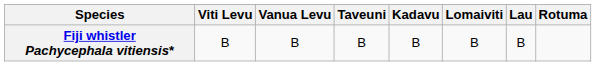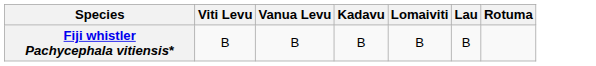 <table class="wikitable" style="text-align:center">
 <tr>
 <th width="225">Species</th>
 <th>Viti Levu</th>
 <th>Vanua Levu</th>
-<th>Taveuni</th>
 <th>Kadavu</th>
 <th>Lomaiviti</th>
 <th>Lau</th>
 <th>Rotuma</th>
 </tr>
 <tr>
 <th><a href='#'>Fiji whistler</a><br><em>Pachycephala vitiensis</em>*</th>
 <td>B</td>
 <td>B</td>
 <td>B</td>
 <td>B</td>
 <td>B</td>
-<td>B</td>
 <td></td>
 </tr>
 </table>
